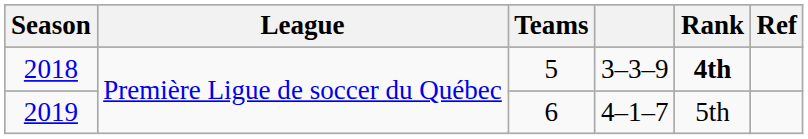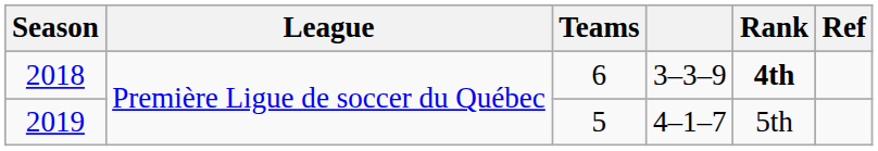 <table class="wikitable" style="text-align: center;">
 <tr>
 <th>Season</th>
 <th>League</th>
 <th>Teams</th>
 <th></th>
 <th>Rank</th>
 <th>Ref</th>
 </tr>
 <tr>
 <td><a href='#'>2018</a></td>
 <td rowspan="2"><a href='#'>Première Ligue de soccer du Québec</a></td>
-<td>5</td>
+<td>6</td>
 <td>3–3–9</td>
 <td><strong>4th</strong></td>
 <td></td>
 </tr>
 <tr>
 <td><a href='#'>2019</a></td>
-<td>6</td>
+<td>5</td>
 <td>4–1–7</td>
 <td>5th</td>
 <td></td>
 </tr>
 </table>
